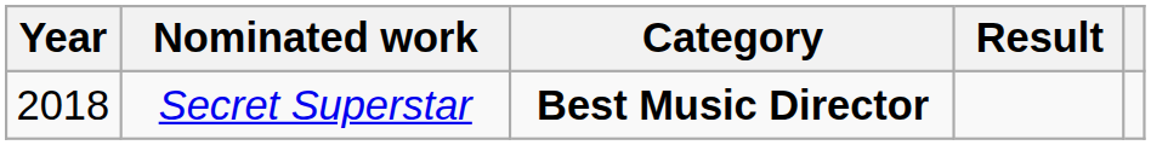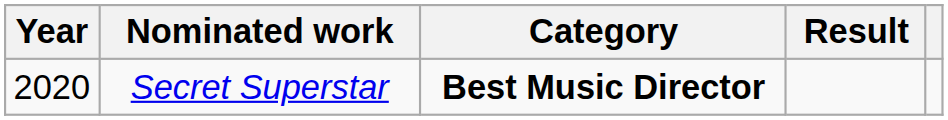 <table width="70%" class="wikitable plainrowheaders sortable">
 <tr>
 <th width="10%">Year</th>
 <th width="35%">Nominated work</th>
 <th width="40%">Category</th>
 <th width="15%">Result</th>
 <th scope="col" class="unsortable"></th>
 </tr>
 <tr>
-<td align="center">2018</td>
+<td align="center">2020</td>
 <td align="center"><em><a href='#'>Secret Superstar</a></em></td>
 <td align="center"><strong>Best Music Director</strong></td>
 <td></td>
 <td style="text-align:center;"></td>
 </tr>
 </table>
